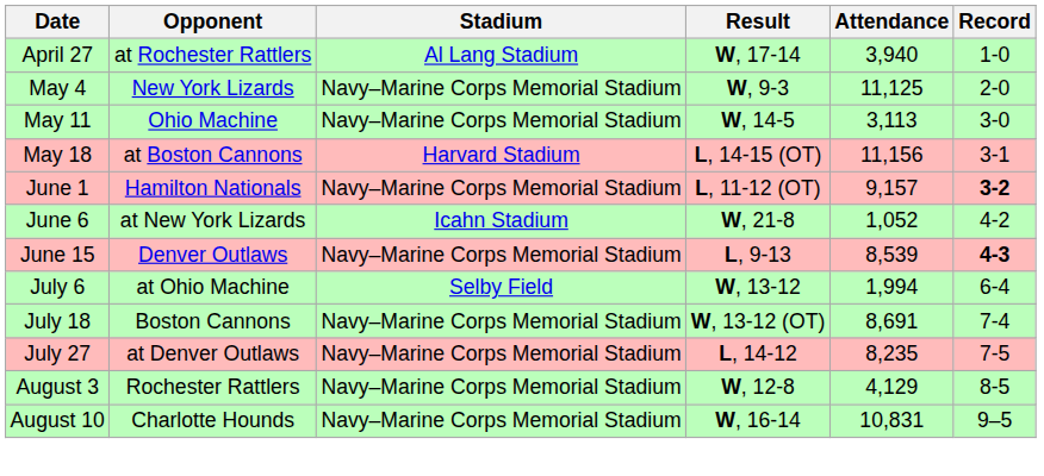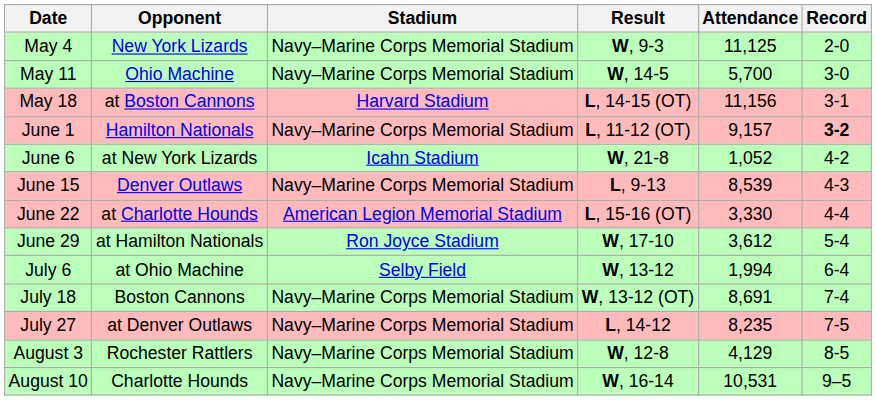 <table class="wikitable" style="text-align:center">
 <tr>
 <th>Date</th>
 <th>Opponent</th>
 <th>Stadium</th>
 <th>Result</th>
 <th>Attendance</th>
 <th>Record</th>
-</tr>
-<tr bgcolor="bbffbb">
-<td>April 27</td>
-<td>at <a href='#'>Rochester Rattlers</a></td>
-<td><a href='#'>Al Lang Stadium</a></td>
-<td><strong>W</strong>, 17-14</td>
-<td>3,940</td>
-<td>1-0</td>
 </tr>
 <tr bgcolor="bbffbb">
 <td>May 4</td>
 <td><a href='#'>New York Lizards</a></td>
 <td>Navy–Marine Corps Memorial Stadium</td>
 <td><strong>W</strong>, 9-3</td>
 <td>11,125</td>
 <td>2-0</td>
 </tr>
 <tr bgcolor="bbffbb">
 <td>May 11</td>
 <td><a href='#'>Ohio Machine</a></td>
 <td>Navy–Marine Corps Memorial Stadium</td>
 <td><strong>W</strong>, 14-5</td>
-<td>3,113</td>
+<td>5,700</td>
 <td>3-0</td>
 </tr>
 <tr bgcolor="ffbbbb">
 <td>May 18</td>
 <td>at <a href='#'>Boston Cannons</a></td>
 <td><a href='#'>Harvard Stadium</a></td>
 <td><strong>L</strong>, 14-15 (OT)</td>
 <td>11,156</td>
 <td>3-1</td>
 </tr>
 <tr bgcolor="ffbbbb">
 <td>June 1</td>
 <td><a href='#'>Hamilton Nationals</a></td>
 <td>Navy–Marine Corps Memorial Stadium</td>
 <td><strong>L</strong>, 11-12 (OT)</td>
 <td>9,157</td>
 <td><strong>3-2</strong></td>
 </tr>
 <tr bgcolor="bbffbb">
 <td>June 6</td>
 <td>at New York Lizards</td>
 <td><a href='#'>Icahn Stadium</a></td>
 <td><strong>W</strong>, 21-8</td>
 <td>1,052</td>
 <td>4-2</td>
 </tr>
 <tr bgcolor="ffbbbb">
 <td>June 15</td>
 <td><a href='#'>Denver Outlaws</a></td>
 <td>Navy–Marine Corps Memorial Stadium</td>
 <td><strong>L</strong>, 9-13</td>
 <td>8,539</td>
-<td><strong>4-3</strong></td>
+<td>4-3</td>
+</tr>
+<tr bgcolor="ffbbbb">
+<td>June 22</td>
+<td>at <a href='#'>Charlotte Hounds</a></td>
+<td><a href='#'>American Legion Memorial Stadium</a></td>
+<td><strong>L</strong>, 15-16 (OT)</td>
+<td>3,330</td>
+<td>4-4</td>
+</tr>
+<tr bgcolor="bbffbb">
+<td>June 29</td>
+<td>at Hamilton Nationals</td>
+<td><a href='#'>Ron Joyce Stadium</a></td>
+<td><strong>W</strong>, 17-10</td>
+<td>3,612</td>
+<td>5-4</td>
 </tr>
 <tr bgcolor="bbffbb">
 <td>July 6</td>
 <td>at Ohio Machine</td>
 <td><a href='#'>Selby Field</a></td>
 <td><strong>W</strong>, 13-12</td>
 <td>1,994</td>
 <td>6-4</td>
 </tr>
 <tr bgcolor="bbffbb">
 <td>July 18</td>
 <td>Boston Cannons</td>
 <td>Navy–Marine Corps Memorial Stadium</td>
 <td><strong>W</strong>, 13-12 (OT)</td>
 <td>8,691</td>
 <td>7-4</td>
 </tr>
 <tr bgcolor="ffbbbb">
 <td>July 27</td>
 <td>at Denver Outlaws</td>
 <td>Navy–Marine Corps Memorial Stadium</td>
 <td><strong>L</strong>, 14-12</td>
 <td>8,235</td>
 <td>7-5</td>
 </tr>
 <tr bgcolor="bbffbb">
 <td>August 3</td>
 <td>Rochester Rattlers</td>
 <td>Navy–Marine Corps Memorial Stadium</td>
 <td><strong>W</strong>, 12-8</td>
 <td>4,129</td>
 <td>8-5</td>
 </tr>
 <tr bgcolor="bbffbb">
 <td>August 10</td>
 <td>Charlotte Hounds</td>
 <td>Navy–Marine Corps Memorial Stadium</td>
 <td><strong>W</strong>, 16-14</td>
-<td>10,831</td>
+<td>10,531</td>
 <td>9–5</td>
 </tr>
 </table>
